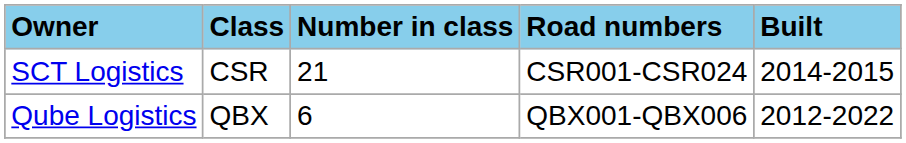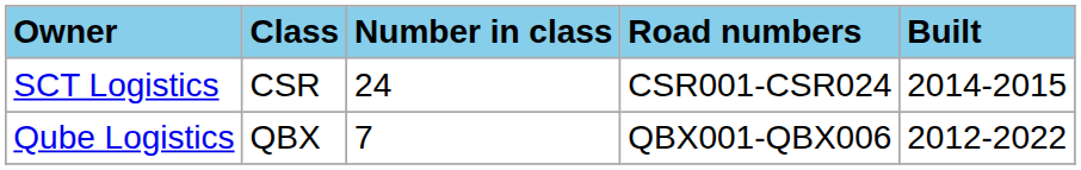 <table class="wikitable sortable">
 <tr bgcolor="#87CEEB">
 <td><strong>Owner</strong></td>
 <td><strong>Class</strong></td>
 <td><strong>Number in class</strong></td>
 <td><strong>Road numbers</strong></td>
 <td><strong>Built</strong></td>
 </tr>
 <tr bgcolor="#FFFFFF">
 <td><a href='#'>SCT Logistics</a></td>
 <td>CSR</td>
-<td>21</td>
+<td>24</td>
 <td>CSR001-CSR024</td>
 <td>2014-2015</td>
 </tr>
 <tr bgcolor="#FFFFFF">
 <td><a href='#'>Qube Logistics</a></td>
 <td>QBX</td>
-<td>6</td>
+<td>7</td>
 <td>QBX001-QBX006</td>
 <td>2012-2022</td>
 </tr>
 </table>
